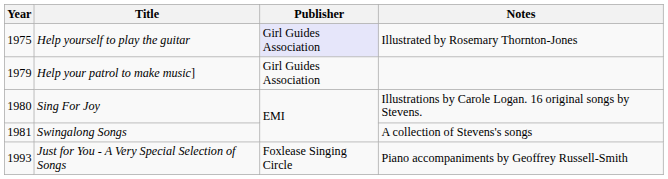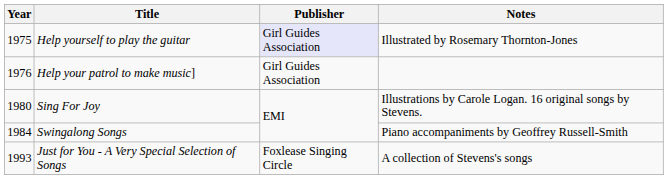 <table class="wikitable sortable">
 <tr>
 <th>Year</th>
 <th>Title</th>
 <th>Publisher</th>
 <th>Notes</th>
 </tr>
 <tr>
 <td>1975</td>
 <td><em>Help yourself to play the guitar</em></td>
 <td style="background: lavender;">Girl Guides Association</td>
 <td>Illustrated by Rosemary Thornton-Jones</td>
 </tr>
 <tr>
-<td>1979</td>
+<td>1976</td>
 <td><em>Help your patrol to make music</em>]</td>
 <td>Girl Guides Association</td>
 <td></td>
 </tr>
 <tr>
 <td>1980</td>
 <td><em>Sing For Joy</em></td>
 <td rowspan="2">EMI</td>
 <td>Illustrations by Carole Logan. 16 original songs by Stevens.</td>
 </tr>
 <tr>
-<td>1981</td>
+<td>1984</td>
 <td><em>Swingalong Songs</em></td>
-<td>A collection of Stevens's songs</td>
+<td>Piano accompaniments by Geoffrey Russell-Smith</td>
 </tr>
 <tr>
 <td>1993</td>
 <td><em>Just for You - A Very Special Selection of Songs</em></td>
 <td>Foxlease Singing Circle</td>
-<td>Piano accompaniments by Geoffrey Russell-Smith</td>
+<td>A collection of Stevens's songs</td>
 </tr>
 </table>
